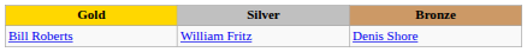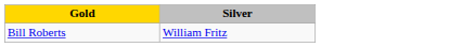 <table class="wikitable" style="text-align:left">
 <tr align="center">
 <td width=200 bgcolor=gold><strong>Gold</strong></td>
 <td width=200 bgcolor=silver><strong>Silver</strong></td>
-<td width=200 bgcolor=CC9966><strong>Bronze</strong></td>
 </tr>
 <tr>
 <td><a href='#'>Bill Roberts</a><br><em></em></td>
 <td><a href='#'>William Fritz</a><br><em></em></td>
-<td><a href='#'>Denis Shore</a><br><em></em></td>
 </tr>
 </table>
